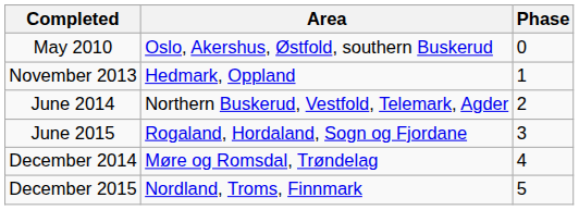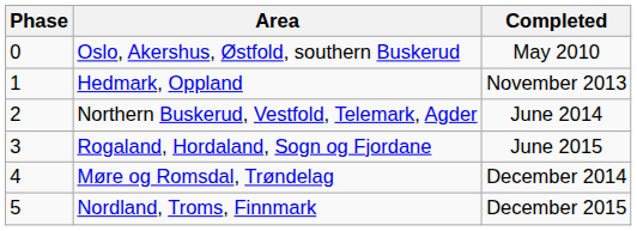 <table class="wikitable sortable">
 <tr>
+<th>Phase</th>
+<th>Area</th>
 <th>Completed </th>
-<th>Area</th>
-<th>Phase</th>
 </tr>
 <tr>
+<td>0</td>
+<td><a href='#'>Oslo</a>, <a href='#'>Akershus</a>, <a href='#'>Østfold</a>, southern <a href='#'>Buskerud</a></td>
 <td align=center>May 2010</td>
-<td><a href='#'>Oslo</a>, <a href='#'>Akershus</a>, <a href='#'>Østfold</a>, southern <a href='#'>Buskerud</a></td>
-<td>0</td>
 </tr>
 <tr>
+<td>1</td>
+<td><a href='#'>Hedmark</a>, <a href='#'>Oppland</a></td>
 <td align=center>November 2013</td>
-<td><a href='#'>Hedmark</a>, <a href='#'>Oppland</a></td>
-<td>1</td>
 </tr>
 <tr>
+<td>2</td>
+<td>Northern <a href='#'>Buskerud</a>, <a href='#'>Vestfold</a>, <a href='#'>Telemark</a>, <a href='#'>Agder</a></td>
 <td align=center>June 2014</td>
-<td>Northern <a href='#'>Buskerud</a>, <a href='#'>Vestfold</a>, <a href='#'>Telemark</a>, <a href='#'>Agder</a></td>
-<td>2</td>
 </tr>
 <tr>
+<td>3</td>
+<td><a href='#'>Rogaland</a>, <a href='#'>Hordaland</a>, <a href='#'>Sogn og Fjordane</a></td>
 <td align=center>June 2015</td>
-<td><a href='#'>Rogaland</a>, <a href='#'>Hordaland</a>, <a href='#'>Sogn og Fjordane</a></td>
-<td>3</td>
 </tr>
 <tr>
+<td>4</td>
+<td><a href='#'>Møre og Romsdal</a>, <a href='#'>Trøndelag</a></td>
 <td align=center>December 2014</td>
-<td><a href='#'>Møre og Romsdal</a>, <a href='#'>Trøndelag</a></td>
-<td>4</td>
 </tr>
 <tr>
+<td>5</td>
+<td><a href='#'>Nordland</a>, <a href='#'>Troms</a>, <a href='#'>Finnmark</a></td>
 <td align=center>December 2015</td>
-<td><a href='#'>Nordland</a>, <a href='#'>Troms</a>, <a href='#'>Finnmark</a></td>
-<td>5</td>
 </tr>
 </table>
